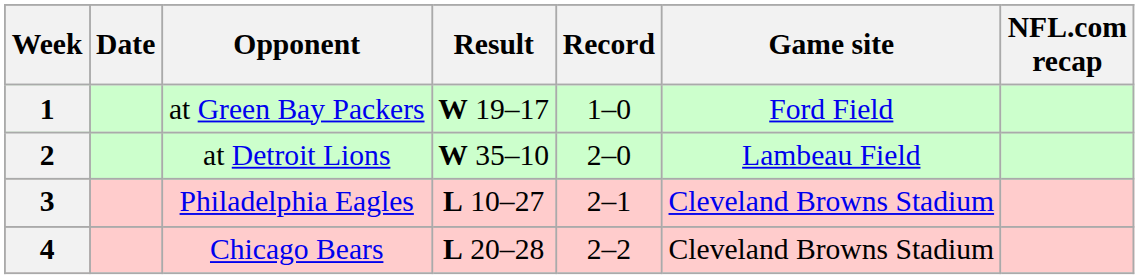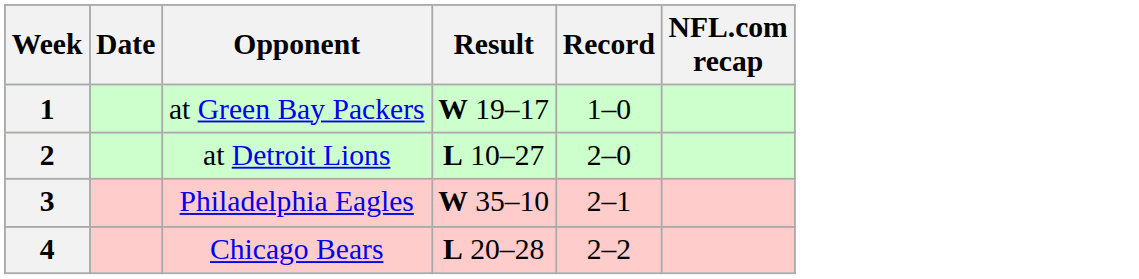 <table class="wikitable" style="align=center">
 <tr>
 <th>Week</th>
 <th>Date</th>
 <th>Opponent</th>
 <th>Result</th>
 <th>Record</th>
-<th>Game site</th>
 <th>NFL.com<br>recap</th>
 </tr>
 <tr style="background:#cfc; text-align:center;">
 <th>1</th>
 <td></td>
 <td>at <a href='#'>Green Bay Packers</a></td>
 <td><strong>W</strong> 19–17</td>
 <td>1–0</td>
-<td><a href='#'>Ford Field</a></td>
 <td></td>
 </tr>
 <tr style="background:#cfc; text-align:center;">
 <th>2</th>
 <td></td>
 <td>at <a href='#'>Detroit Lions</a></td>
-<td><strong>W</strong> 35–10</td>
+<td><strong>L</strong> 10–27</td>
 <td>2–0</td>
-<td><a href='#'>Lambeau Field</a></td>
 <td></td>
 </tr>
 <tr style="background:#fcc; text-align:center;">
 <th>3</th>
 <td></td>
 <td><a href='#'>Philadelphia Eagles</a></td>
-<td><strong>L</strong> 10–27</td>
+<td><strong>W</strong> 35–10</td>
 <td>2–1</td>
-<td><a href='#'>Cleveland Browns Stadium</a></td>
 <td></td>
 </tr>
 <tr style="background:#fcc; text-align:center;">
 <th>4</th>
 <td></td>
 <td><a href='#'>Chicago Bears</a></td>
 <td><strong>L</strong> 20–28</td>
 <td>2–2</td>
-<td>Cleveland Browns Stadium</td>
 <td></td>
 </tr>
 </table>
